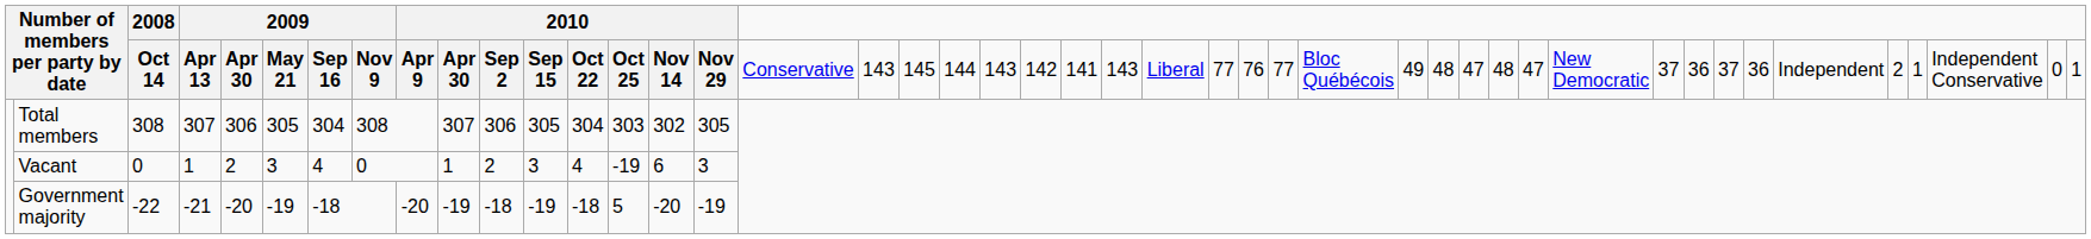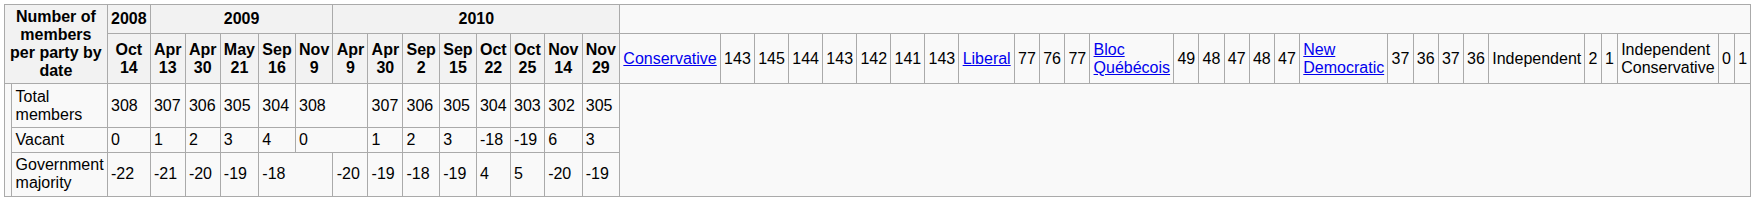 <table class="wikitable">
 <tr>
 <th colspan=2 rowspan=2>Number of members<br>per party by date</th>
 <th>2008</th>
 <th colspan=5>2009</th>
 <th colspan=8>2010</th>
 </tr>
 <tr>
 <th>Oct 14</th>
 <th>Apr 13</th>
 <th>Apr 30</th>
 <th>May 21</th>
 <th>Sep 16</th>
 <th>Nov 9</th>
 <th>Apr 9</th>
 <th>Apr 30</th>
 <th>Sep 2</th>
 <th>Sep 15</th>
 <th>Oct 22</th>
 <th>Oct 25</th>
 <th>Nov 14</th>
 <th>Nov 29<br></th>
 <td><a href='#'>Conservative</a></td>
 <td colspan=5>143</td>
 <td>145</td>
 <td colspan=3>144</td>
 <td colspan=2>143</td>
 <td>142</td>
 <td>141</td>
 <td>143<br></td>
 <td><a href='#'>Liberal</a></td>
 <td colspan=8>77</td>
 <td colspan=5>76</td>
 <td>77<br></td>
 <td><a href='#'>Bloc Québécois</a></td>
 <td colspan=3>49</td>
 <td>48</td>
 <td>47</td>
 <td colspan=5>48</td>
 <td colspan=4>47<br></td>
 <td><a href='#'>New Democratic</a></td>
 <td>37</td>
 <td colspan=4>36</td>
 <td colspan=2>37</td>
 <td colspan=7>36<br></td>
 <td>Independent</td>
 <td colspan=2>2</td>
 <td colspan=12>1<br></td>
 <td>Independent Conservative</td>
 <td colspan=6>0</td>
 <td colspan=8>1</td>
 </tr>
 <tr>
 <td rowspan=3></td>
 <td>Total members</td>
 <td>308</td>
 <td>307</td>
 <td>306</td>
 <td>305</td>
 <td>304</td>
 <td colspan=2>308</td>
 <td>307</td>
 <td>306</td>
 <td>305</td>
 <td>304</td>
 <td>303</td>
 <td>302</td>
 <td>305</td>
 </tr>
 <tr>
 <td>Vacant</td>
 <td>0</td>
 <td>1</td>
 <td>2</td>
 <td>3</td>
 <td>4</td>
 <td colspan=2>0</td>
 <td>1</td>
 <td>2</td>
 <td>3</td>
-<td>4</td>
+<td>-18</td>
 <td>-19</td>
 <td>6</td>
 <td>3</td>
 </tr>
 <tr>
 <td>Government majority</td>
 <td>-22</td>
 <td>-21</td>
 <td>-20</td>
 <td>-19</td>
 <td colspan=2>-18</td>
 <td>-20</td>
 <td>-19</td>
 <td>-18</td>
 <td>-19</td>
-<td>-18</td>
+<td>4</td>
 <td>5</td>
 <td>-20</td>
 <td>-19</td>
 </tr>
 </table>
